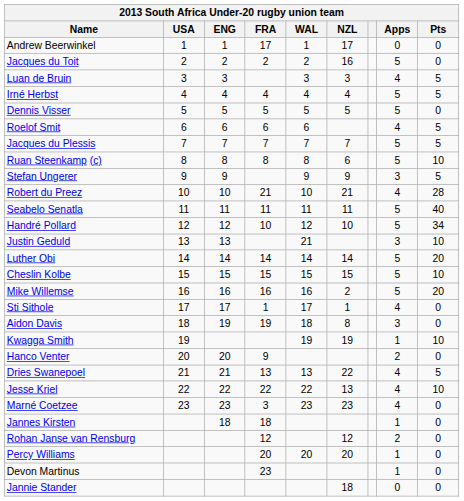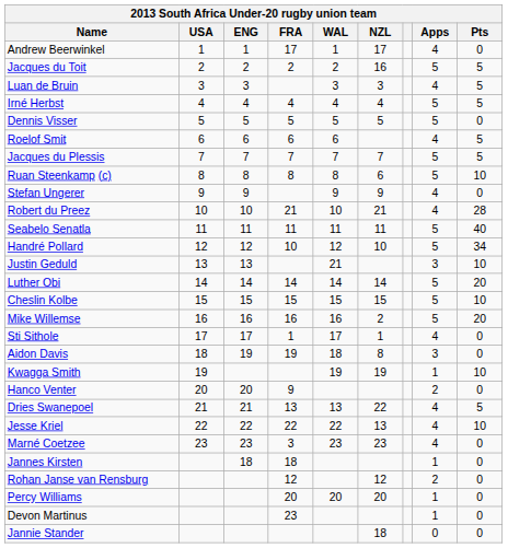 <table class="wikitable collapsible collapsed" style="text-align:center; font-size:90%; width:50%">
 <tr>
 <th colspan="100%">2013 South Africa Under-20 rugby union team</th>
 </tr>
 <tr>
 <th style="width:35%;">Name</th>
 <th style="width:9%;">USA</th>
 <th style="width:9%;">ENG</th>
 <th style="width:9%;">FRA</th>
 <th style="width:9%;">WAL</th>
 <th style="width:9%;">NZL</th>
 <th style="width:2%;"></th>
 <th style="width:9%;">Apps</th>
 <th style="width:9%;">Pts</th>
 </tr>
 <tr>
 <td style="text-align:left;">Andrew Beerwinkel</td>
 <td>1</td>
 <td>1</td>
 <td>17 </td>
 <td>1</td>
 <td>17</td>
 <td></td>
-<td>0</td>
+<td>4</td>
 <td>0</td>
 </tr>
 <tr>
 <td style="text-align:left;"><a href='#'>Jacques du Toit</a></td>
 <td>2</td>
 <td>2</td>
 <td>2</td>
 <td>2</td>
 <td>16 </td>
 <td></td>
 <td>5</td>
-<td>0</td>
+<td>5</td>
 </tr>
 <tr>
 <td style="text-align:left;"><a href='#'>Luan de Bruin</a></td>
 <td>3</td>
 <td>3</td>
 <td></td>
 <td>3</td>
 <td>3</td>
 <td></td>
 <td>4</td>
 <td>5</td>
 </tr>
 <tr>
 <td style="text-align:left;"><a href='#'>Irné Herbst</a></td>
 <td>4</td>
 <td>4</td>
 <td>4</td>
 <td>4</td>
 <td>4</td>
 <td></td>
 <td>5</td>
 <td>5</td>
 </tr>
 <tr>
 <td style="text-align:left;"><a href='#'>Dennis Visser</a></td>
 <td>5</td>
 <td>5</td>
 <td>5</td>
 <td>5</td>
 <td>5</td>
 <td></td>
 <td>5</td>
 <td>0</td>
 </tr>
 <tr>
 <td style="text-align:left;"><a href='#'>Roelof Smit</a></td>
 <td>6</td>
 <td>6</td>
 <td>6</td>
 <td>6</td>
 <td></td>
 <td></td>
 <td>4</td>
 <td>5</td>
 </tr>
 <tr>
 <td style="text-align:left;"><a href='#'>Jacques du Plessis</a></td>
 <td>7</td>
 <td>7</td>
 <td>7</td>
 <td>7</td>
 <td>7</td>
 <td></td>
 <td>5</td>
 <td>5</td>
 </tr>
 <tr>
 <td style="text-align:left;"><a href='#'>Ruan Steenkamp</a> <a href='#'>(c)</a></td>
 <td>8</td>
 <td>8</td>
 <td>8</td>
 <td>8</td>
 <td>6</td>
 <td></td>
 <td>5</td>
 <td>10</td>
 </tr>
 <tr>
 <td style="text-align:left;"><a href='#'>Stefan Ungerer</a></td>
 <td>9</td>
 <td>9</td>
 <td></td>
 <td>9</td>
 <td>9</td>
 <td></td>
-<td>3</td>
-<td>5</td>
+<td>4</td>
+<td>0</td>
 </tr>
 <tr>
 <td style="text-align:left;"><a href='#'>Robert du Preez</a></td>
 <td>10</td>
 <td>10</td>
 <td>21</td>
 <td>10</td>
 <td>21 </td>
 <td></td>
 <td>4</td>
 <td>28</td>
 </tr>
 <tr>
 <td style="text-align:left;"><a href='#'>Seabelo Senatla</a></td>
 <td>11</td>
 <td>11</td>
 <td>11</td>
 <td>11</td>
 <td>11</td>
 <td></td>
 <td>5</td>
 <td>40</td>
 </tr>
 <tr>
 <td style="text-align:left;"><a href='#'>Handré Pollard</a></td>
 <td>12</td>
 <td>12</td>
 <td>10</td>
 <td>12</td>
 <td>10</td>
 <td></td>
 <td>5</td>
 <td>34</td>
 </tr>
 <tr>
 <td style="text-align:left;"><a href='#'>Justin Geduld</a></td>
 <td>13</td>
 <td>13</td>
 <td></td>
 <td>21 </td>
 <td></td>
 <td></td>
 <td>3</td>
 <td>10</td>
 </tr>
 <tr>
 <td style="text-align:left;"><a href='#'>Luther Obi</a></td>
 <td>14</td>
 <td>14</td>
 <td>14</td>
 <td>14</td>
 <td>14</td>
 <td></td>
 <td>5</td>
 <td>20</td>
 </tr>
 <tr>
 <td style="text-align:left;"><a href='#'>Cheslin Kolbe</a></td>
 <td>15</td>
 <td>15</td>
 <td>15</td>
 <td>15</td>
 <td>15</td>
 <td></td>
 <td>5</td>
 <td>10</td>
 </tr>
 <tr>
 <td style="text-align:left;"><a href='#'>Mike Willemse</a></td>
 <td>16 </td>
 <td>16 </td>
 <td>16 </td>
 <td>16 </td>
 <td>2</td>
 <td></td>
 <td>5</td>
 <td>20</td>
 </tr>
 <tr>
 <td style="text-align:left;"><a href='#'>Sti Sithole</a></td>
 <td>17 </td>
 <td>17 </td>
 <td>1</td>
 <td>17</td>
 <td>1</td>
 <td></td>
 <td>4</td>
 <td>0</td>
 </tr>
 <tr>
 <td style="text-align:left;"><a href='#'>Aidon Davis</a></td>
 <td>18 </td>
 <td>19</td>
 <td>19 </td>
 <td>18</td>
 <td>8</td>
 <td></td>
 <td>3</td>
 <td>0</td>
 </tr>
 <tr>
 <td style="text-align:left;"><a href='#'>Kwagga Smith</a></td>
 <td>19 </td>
 <td></td>
 <td></td>
 <td>19 </td>
 <td>19 </td>
 <td></td>
 <td>1</td>
 <td>10</td>
 </tr>
 <tr>
 <td style="text-align:left;"><a href='#'>Hanco Venter</a></td>
 <td>20</td>
 <td>20 </td>
 <td>9</td>
 <td></td>
 <td></td>
 <td></td>
 <td>2</td>
 <td>0</td>
 </tr>
 <tr>
 <td style="text-align:left;"><a href='#'>Dries Swanepoel</a></td>
 <td>21 </td>
 <td>21 </td>
 <td>13</td>
 <td>13</td>
 <td>22</td>
 <td></td>
 <td>4</td>
 <td>5</td>
 </tr>
 <tr>
 <td style="text-align:left;"><a href='#'>Jesse Kriel</a></td>
 <td>22 </td>
 <td>22 </td>
 <td>22 </td>
 <td>22</td>
 <td>13</td>
 <td></td>
 <td>4</td>
 <td>10</td>
 </tr>
 <tr>
 <td style="text-align:left;"><a href='#'>Marné Coetzee</a></td>
 <td>23 </td>
 <td>23 </td>
 <td>3</td>
 <td>23</td>
 <td>23 </td>
 <td></td>
 <td>4</td>
 <td>0</td>
 </tr>
 <tr>
 <td style="text-align:left;"><a href='#'>Jannes Kirsten</a></td>
 <td></td>
 <td>18</td>
 <td>18 </td>
 <td></td>
 <td></td>
 <td></td>
 <td>1</td>
 <td>0</td>
 </tr>
 <tr>
 <td style="text-align:left;"><a href='#'>Rohan Janse van Rensburg</a></td>
 <td></td>
 <td></td>
 <td>12</td>
 <td></td>
 <td>12</td>
 <td></td>
 <td>2</td>
 <td>0</td>
 </tr>
 <tr>
 <td style="text-align:left;"><a href='#'>Percy Williams</a></td>
 <td></td>
 <td></td>
 <td>20</td>
 <td>20 </td>
 <td>20</td>
 <td></td>
 <td>1</td>
 <td>0</td>
 </tr>
 <tr>
 <td style="text-align:left;">Devon Martinus</td>
 <td></td>
 <td></td>
 <td>23 </td>
 <td></td>
 <td></td>
 <td></td>
 <td>1</td>
 <td>0</td>
 </tr>
 <tr>
 <td style="text-align:left;"><a href='#'>Jannie Stander</a></td>
 <td></td>
 <td></td>
 <td></td>
 <td></td>
 <td>18</td>
 <td></td>
 <td>0</td>
 <td>0</td>
 </tr>
 </table>
